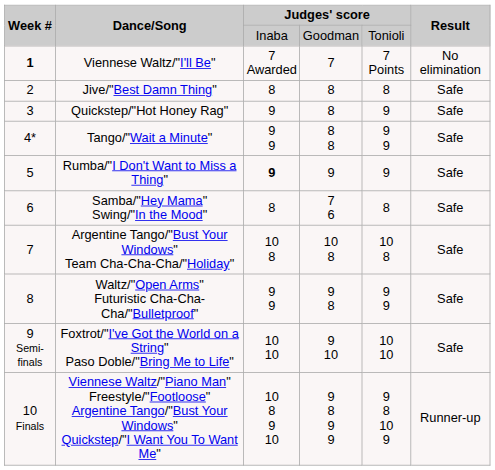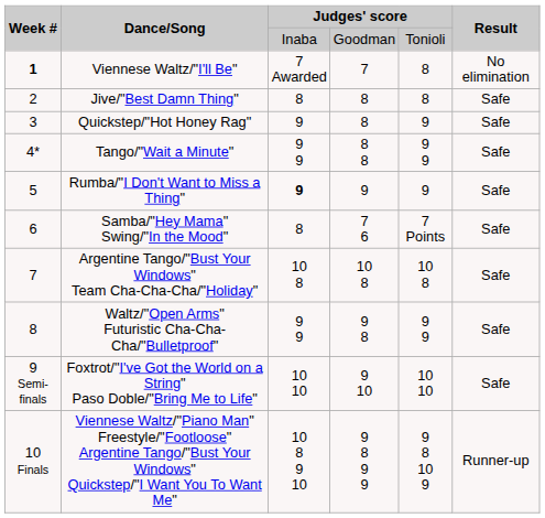 <table class="wikitable" style="float:left;">
 <tr style="text-align:center; background:#ccc;">
 <td rowspan="2"><strong>Week #</strong></td>
 <td rowspan="2"><strong>Dance/Song</strong></td>
 <td colspan="3"><strong>Judges' score</strong></td>
 <td rowspan="2"><strong>Result</strong></td>
 </tr>
 <tr style="text-align:center; background:#ccc;">
 <td style="width:10%; ">Inaba</td>
 <td style="width:10%; ">Goodman</td>
 <td style="width:10%; ">Tonioli</td>
 </tr>
 <tr>
 <td style="text-align:center; background:#faf6f6;"><strong>1</strong></td>
 <td style="text-align:center; background:#faf6f6;">Viennese Waltz/"<a href='#'>I'll Be</a>"</td>
 <td style="text-align:center; background:#faf6f6;">7<br>Awarded</td>
 <td style="text-align:center; background:#faf6f6;">7</td>
-<td style="text-align:center; background:#faf6f6;">7<br>Points</td>
+<td style="text-align:center; background:#faf6f6;">8</td>
 <td style="text-align:center; background:#faf6f6;">No elimination</td>
 </tr>
 <tr style="text-align:center; background:#faf6f6;">
 <td>2</td>
 <td>Jive/"<a href='#'>Best Damn Thing</a>"</td>
 <td>8</td>
 <td>8</td>
 <td>8</td>
 <td>Safe</td>
 </tr>
 <tr style="text-align:center; background:#faf6f6;">
 <td>3</td>
 <td>Quickstep/"Hot Honey Rag"</td>
 <td>9</td>
 <td>8</td>
 <td>9</td>
 <td>Safe</td>
 </tr>
 <tr style="text-align:center; background:#faf6f6;">
 <td>4*</td>
 <td>Tango/"<a href='#'>Wait a Minute</a>"</td>
 <td>9<br>9</td>
 <td>8<br>8</td>
 <td>9<br>9</td>
 <td>Safe</td>
 </tr>
 <tr style="text-align:center; background:#faf6f6;">
 <td>5</td>
 <td>Rumba/"<a href='#'>I Don't Want to Miss a Thing</a>"</td>
 <td><strong>9</strong></td>
 <td>9</td>
 <td>9</td>
 <td>Safe</td>
 </tr>
 <tr>
 <td style="text-align:center; background:#faf6f6;">6</td>
 <td style="text-align:center; background:#faf6f6;">Samba/"<a href='#'>Hey Mama</a>"<br>Swing/"<a href='#'>In the Mood</a>"</td>
 <td style="text-align:center; background:#faf6f6;">8</td>
 <td style="text-align:center; background:#faf6f6;">7<br>6</td>
-<td style="text-align:center; background:#faf6f6;">8</td>
+<td style="text-align:center; background:#faf6f6;">7<br>Points</td>
 <td style="text-align:center; background:#faf6f6;">Safe</td>
 </tr>
 <tr>
 <td style="text-align:center; background:#faf6f6;">7</td>
 <td style="text-align:center; background:#faf6f6;">Argentine Tango/"<a href='#'>Bust Your Windows</a>"<br>Team Cha-Cha-Cha/"<a href='#'>Holiday</a>"</td>
 <td style="text-align:center; background:#faf6f6;">10<br>8</td>
 <td style="text-align:center; background:#faf6f6;">10<br>8</td>
 <td style="text-align:center; background:#faf6f6;">10<br>8</td>
 <td style="text-align:center; background:#faf6f6;">Safe</td>
 </tr>
 <tr style="text-align:center; background:#faf6f6;">
 <td>8</td>
 <td>Waltz/"<a href='#'>Open Arms</a>"<br>Futuristic Cha-Cha-Cha/"<a href='#'>Bulletproof</a>"</td>
 <td>9<br>9</td>
 <td>9<br>8</td>
 <td>9<br>9</td>
 <td>Safe</td>
 </tr>
 <tr style="text-align:center; background:#faf6f6;">
 <td>9<br><small>Semi-finals</small></td>
 <td>Foxtrot/"<a href='#'>I've Got the World on a String</a>"<br>Paso Doble/"<a href='#'>Bring Me to Life</a>"</td>
 <td>10<br>10</td>
 <td>9<br>10</td>
 <td>10<br>10</td>
 <td>Safe</td>
 </tr>
 <tr style="text-align:center; background:#faf6f6;">
 <td>10<br><small>Finals</small></td>
 <td><a href='#'>Viennese Waltz</a>/"<a href='#'>Piano Man</a>"<br>Freestyle/"<a href='#'>Footloose</a>"<br><a href='#'>Argentine Tango</a>/"<a href='#'>Bust Your Windows</a>"<br><a href='#'>Quickstep</a>/"<a href='#'>I Want You To Want Me</a>"</td>
 <td>10<br>8<br>9<br>10</td>
 <td>9<br>8<br>9<br>9</td>
 <td>9<br>8<br>10<br>9</td>
 <td>Runner-up</td>
 </tr>
 </table>
